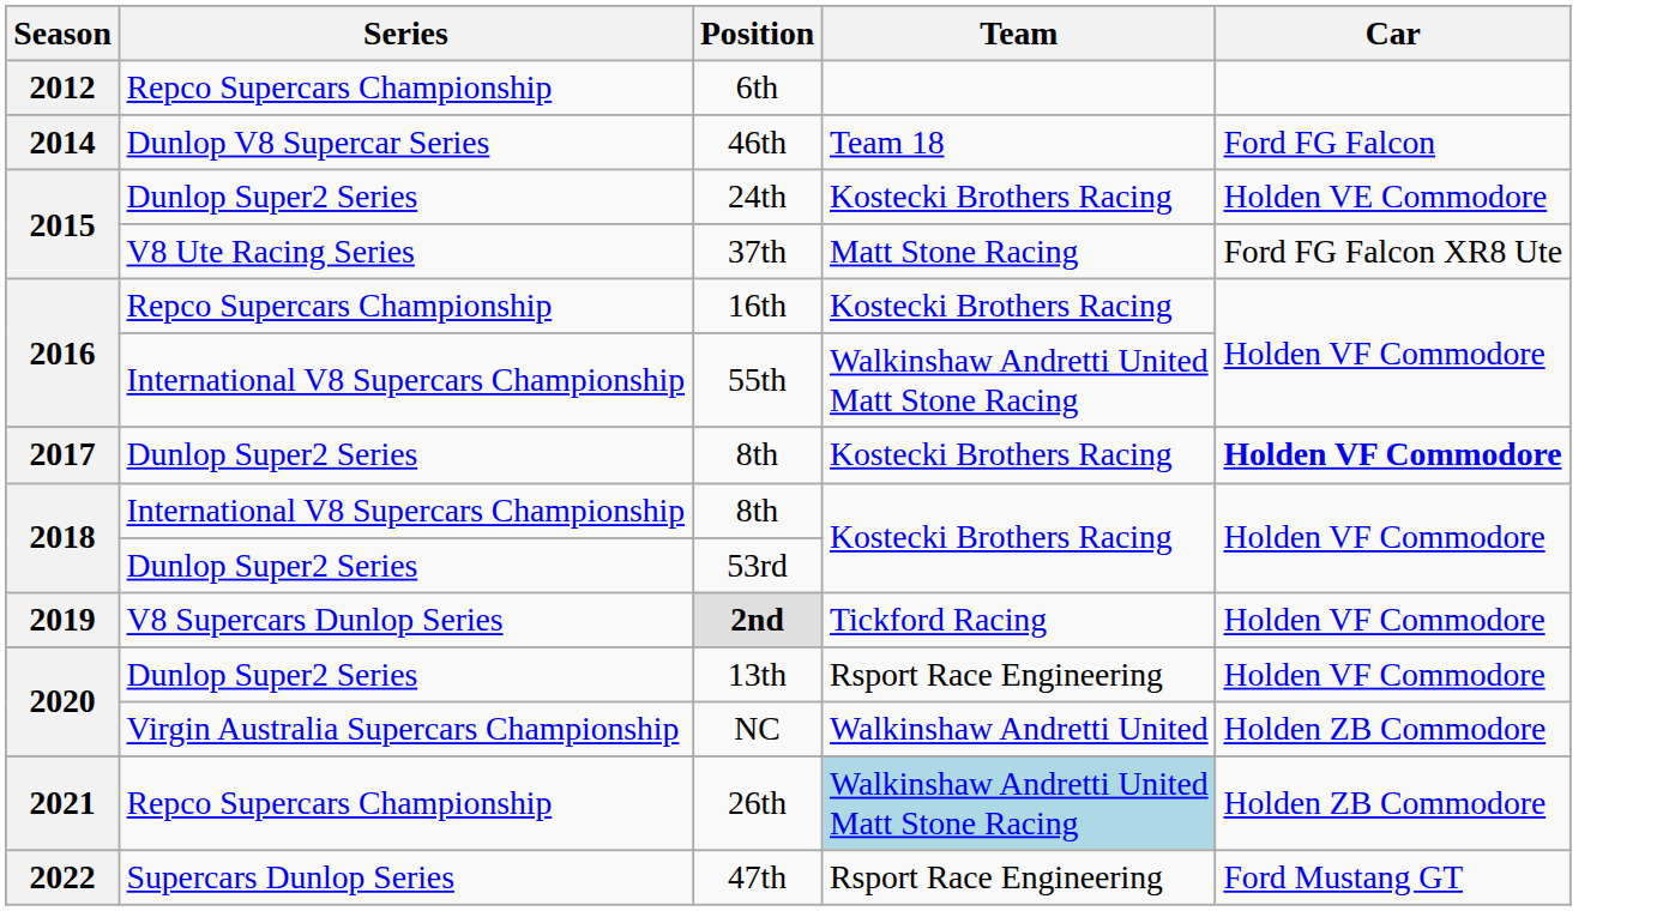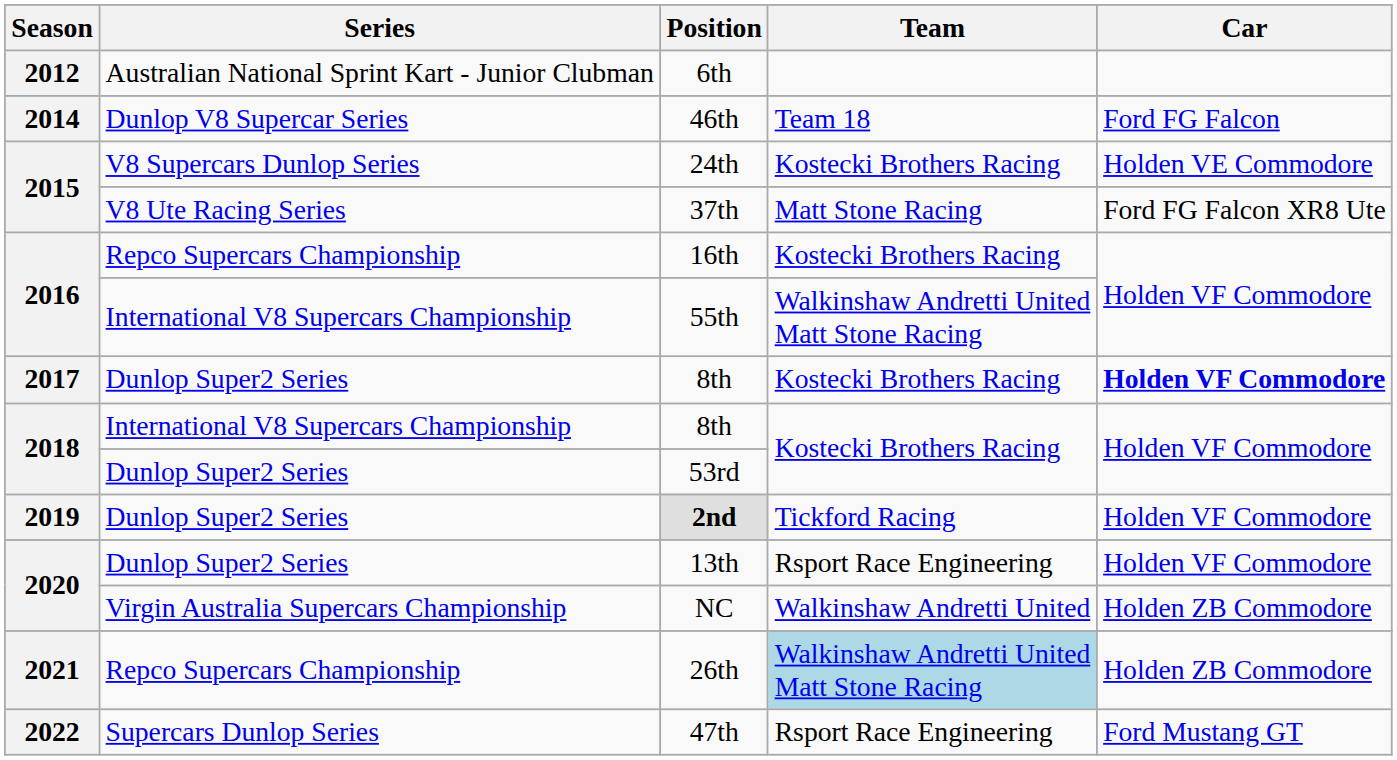 <table class="wikitable" style="font-size: 95%;">
 <tr>
 <th>Season</th>
 <th>Series</th>
 <th>Position</th>
 <th>Team</th>
 <th>Car</th>
 </tr>
 <tr>
 <th>2012</th>
-<td><a href='#'>Repco Supercars Championship</a></td>
+<td>Australian National Sprint Kart - Junior Clubman</td>
 <td align=center>6th</td>
 <td></td>
 <td></td>
 </tr>
 <tr>
 <th>2014</th>
 <td><a href='#'>Dunlop V8 Supercar Series</a></td>
 <td align=center>46th</td>
 <td><a href='#'>Team 18</a></td>
 <td><a href='#'>Ford FG Falcon</a></td>
 </tr>
 <tr>
 <th rowspan=2>2015</th>
-<td><a href='#'>Dunlop Super2 Series</a></td>
+<td><a href='#'>V8 Supercars Dunlop Series</a></td>
 <td align=center>24th</td>
 <td><a href='#'>Kostecki Brothers Racing</a></td>
 <td><a href='#'>Holden VE Commodore</a></td>
 </tr>
 <tr>
 <td><a href='#'>V8 Ute Racing Series</a></td>
 <td align=center>37th</td>
 <td><a href='#'>Matt Stone Racing</a></td>
 <td>Ford FG Falcon XR8 Ute</td>
 </tr>
 <tr>
 <th rowspan=2>2016</th>
 <td><a href='#'>Repco Supercars Championship</a></td>
 <td align=center>16th</td>
 <td><a href='#'>Kostecki Brothers Racing</a></td>
 <td rowspan=2><a href='#'>Holden VF Commodore</a></td>
 </tr>
 <tr>
 <td><a href='#'>International V8 Supercars Championship</a></td>
 <td align=center>55th</td>
 <td><a href='#'>Walkinshaw Andretti United</a><br><a href='#'>Matt Stone Racing</a></td>
 </tr>
 <tr>
 <th>2017</th>
 <td><a href='#'>Dunlop Super2 Series</a></td>
 <td align=center>8th</td>
 <td><a href='#'>Kostecki Brothers Racing</a></td>
 <td><strong><a href='#'>Holden VF Commodore</a></strong></td>
 </tr>
 <tr>
 <th rowspan=2>2018</th>
 <td><a href='#'>International V8 Supercars Championship</a></td>
 <td align=center>8th</td>
 <td rowspan=2><a href='#'>Kostecki Brothers Racing</a></td>
 <td rowspan=2><a href='#'>Holden VF Commodore</a></td>
 </tr>
 <tr>
 <td><a href='#'>Dunlop Super2 Series</a></td>
 <td align=center>53rd</td>
 </tr>
 <tr>
 <th>2019</th>
-<td><a href='#'>V8 Supercars Dunlop Series</a></td>
+<td><a href='#'>Dunlop Super2 Series</a></td>
 <td align=center style="background: #dfdfdf"><strong>2nd</strong></td>
 <td><a href='#'>Tickford Racing</a></td>
 <td><a href='#'>Holden VF Commodore</a></td>
 </tr>
 <tr>
 <th rowspan=2>2020</th>
 <td><a href='#'>Dunlop Super2 Series</a></td>
 <td align=center>13th</td>
 <td>Rsport Race Engineering</td>
 <td><a href='#'>Holden VF Commodore</a></td>
 </tr>
 <tr>
 <td><a href='#'>Virgin Australia Supercars Championship</a></td>
 <td align=center>NC</td>
 <td><a href='#'>Walkinshaw Andretti United</a></td>
 <td><a href='#'>Holden ZB Commodore</a></td>
 </tr>
 <tr>
 <th>2021</th>
 <td><a href='#'>Repco Supercars Championship</a></td>
 <td align=center>26th</td>
 <td style="background: lightblue;"><a href='#'>Walkinshaw Andretti United</a><br><a href='#'>Matt Stone Racing</a></td>
 <td><a href='#'>Holden ZB Commodore</a></td>
 </tr>
 <tr>
 <th>2022</th>
 <td><a href='#'>Supercars Dunlop Series</a></td>
 <td align=center>47th</td>
 <td>Rsport Race Engineering</td>
 <td><a href='#'>Ford Mustang GT</a></td>
 </tr>
 </table>
